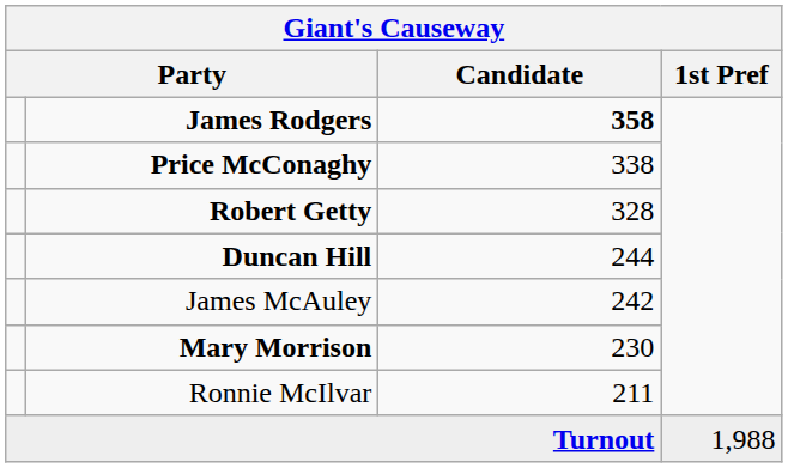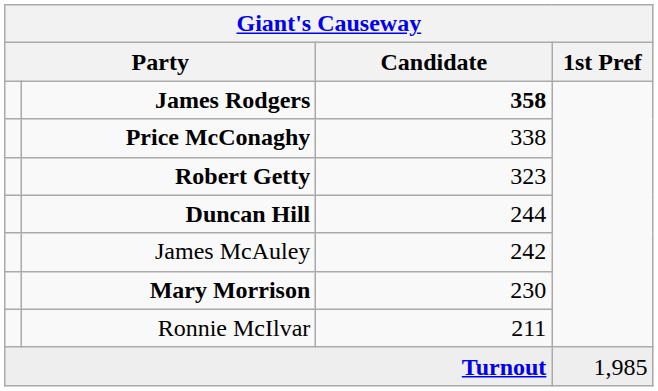 <table class="wikitable">
 <tr>
 <th colspan="4" align="center"><a href='#'>Giant's Causeway</a></th>
 </tr>
 <tr>
 <th colspan="2" align="center" width=200>Party</th>
 <th width=150>Candidate</th>
 <th width=60>1st Pref</th>
 </tr>
 <tr>
 <td></td>
 <td align="right"><strong>James Rodgers</strong></td>
 <td align="right"><strong>358</strong></td>
 </tr>
 <tr>
 <td></td>
 <td align="right"><strong>Price McConaghy</strong></td>
 <td align="right">338</td>
 </tr>
 <tr>
 <td></td>
 <td align="right"><strong>Robert Getty</strong></td>
-<td align="right">328</td>
+<td align="right">323</td>
 </tr>
 <tr>
 <td></td>
 <td align="right"><strong>Duncan Hill</strong></td>
 <td align="right">244</td>
 </tr>
 <tr>
 <td></td>
 <td align="right">James McAuley</td>
 <td align="right">242</td>
 </tr>
 <tr>
 <td></td>
 <td align="right"><strong>Mary Morrison</strong></td>
 <td align="right">230</td>
 </tr>
 <tr>
 <td></td>
 <td align="right">Ronnie McIlvar</td>
 <td align="right">211</td>
 </tr>
 <tr bgcolor="EEEEEE">
 <td colspan=3 align="right"><strong><a href='#'>Turnout</a></strong></td>
-<td align="right">1,988</td>
+<td align="right">1,985</td>
 </tr>
 </table>
